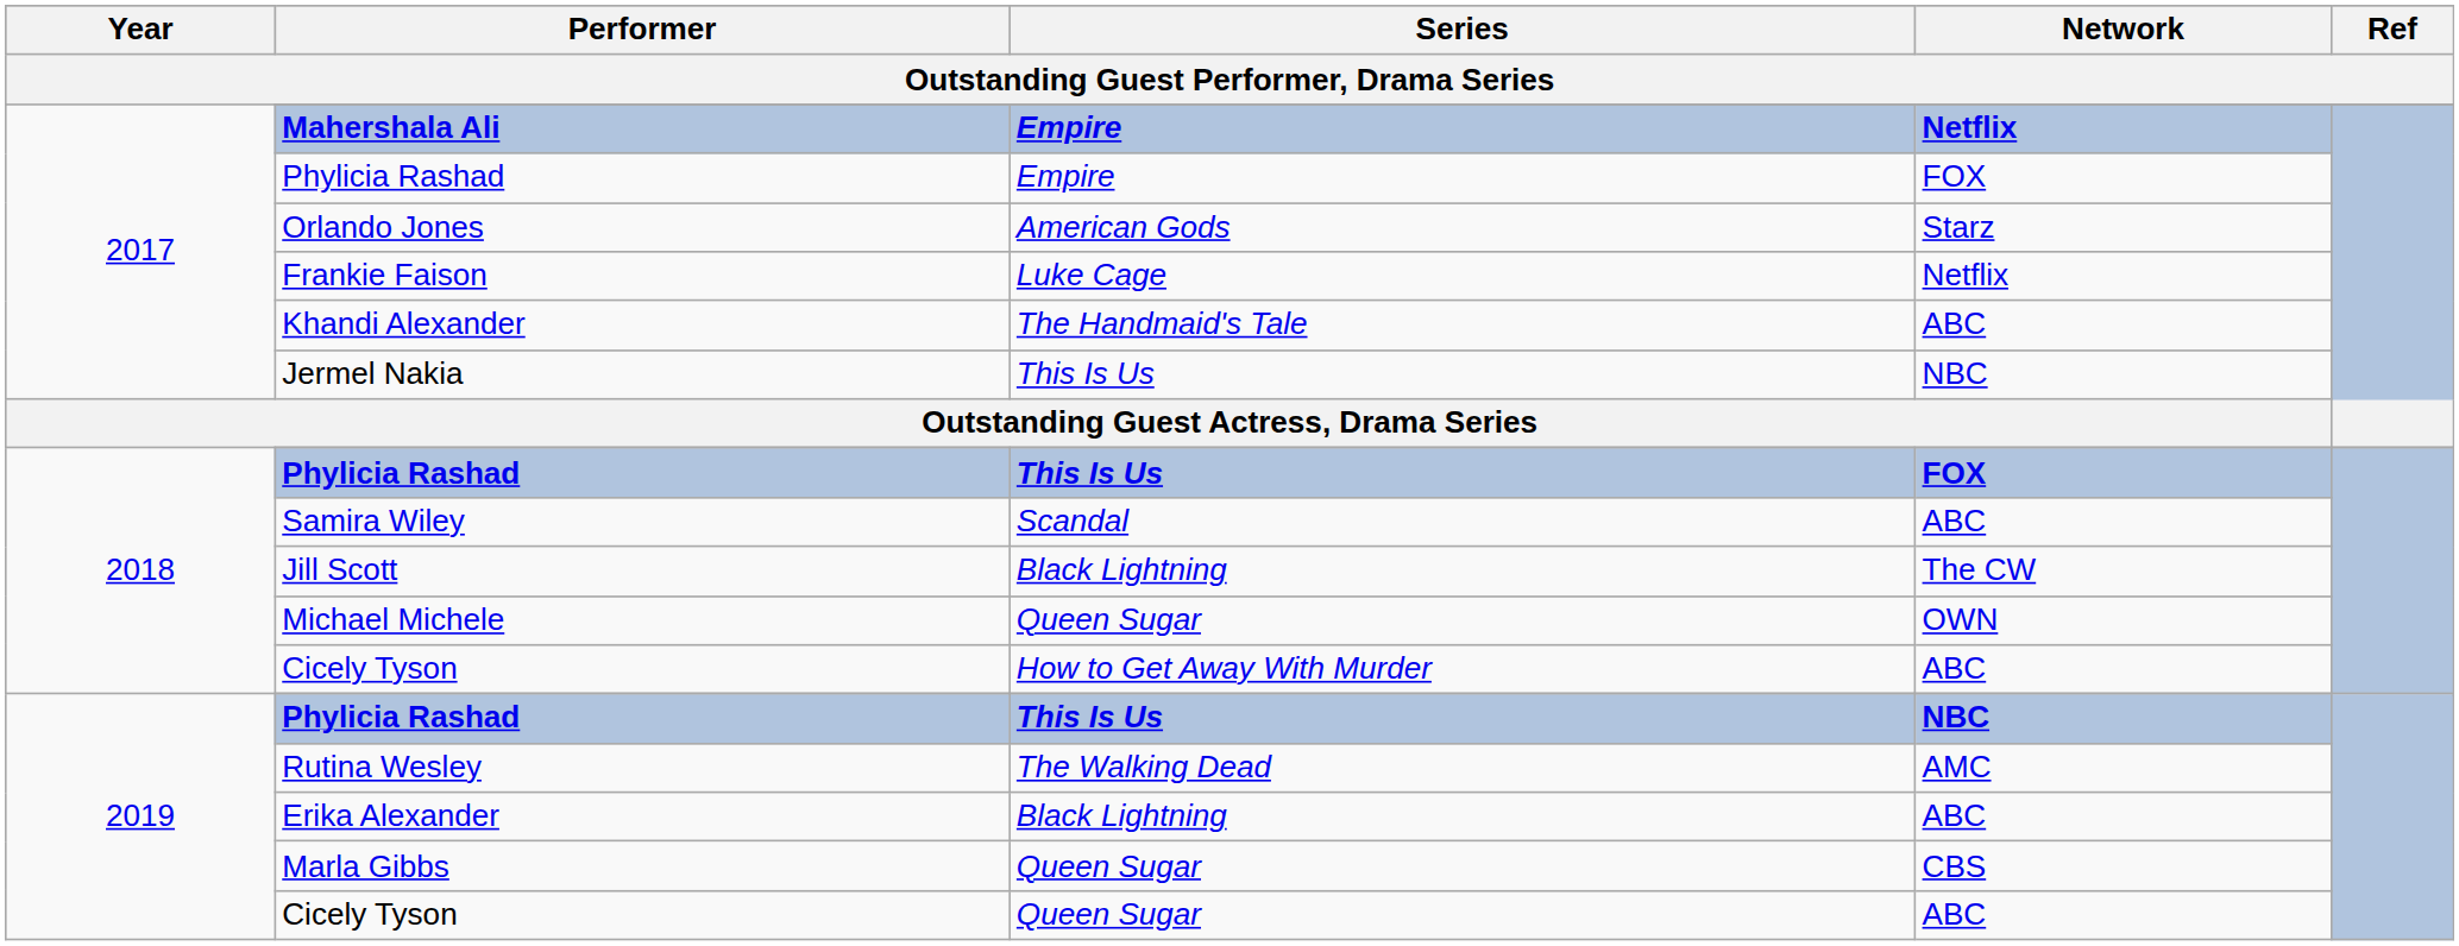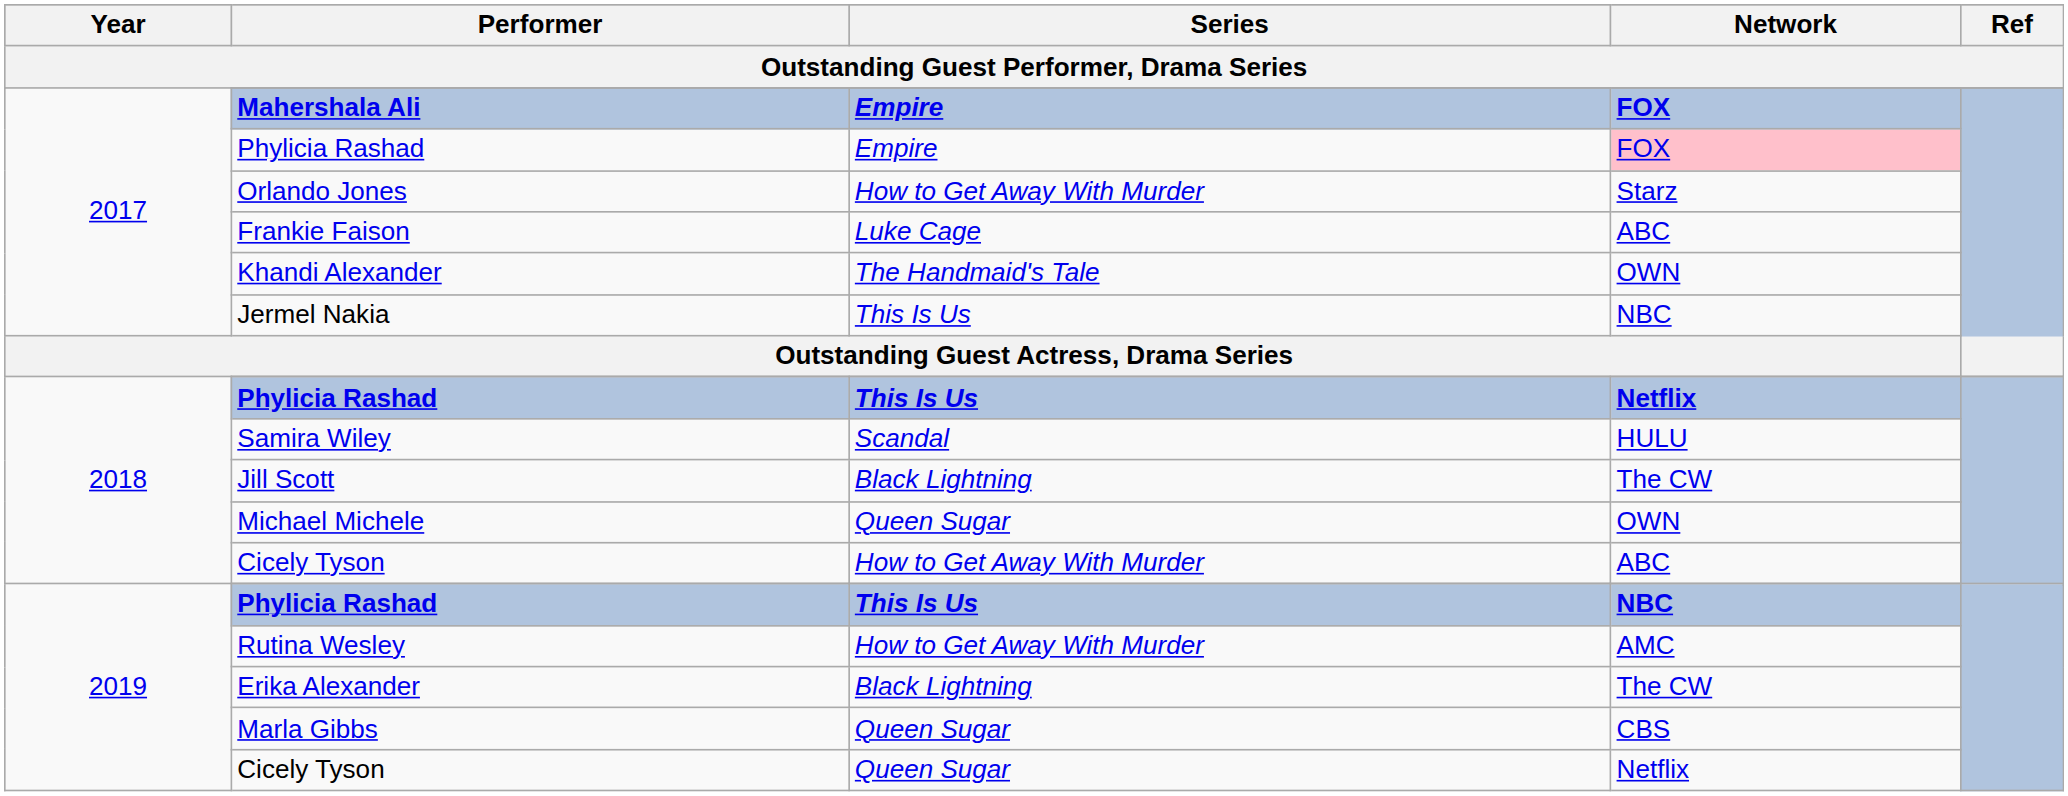 <table class="wikitable" style="width:100%;">
 <tr style="background:#bebebe;">
 <th style="width:11%;">Year</th>
 <th style="width:30%;">Performer</th>
 <th style="width:37%;">Series</th>
 <th style="width:17%;">Network</th>
 <th style="width:5%;">Ref</th>
 </tr>
 <tr>
 <th colspan="7">Outstanding Guest Performer, Drama Series</th>
 </tr>
 <tr>
 <td rowspan="7" align="center"><a href='#'>2017</a></td>
 </tr>
 <tr style="background:#B0C4DE">
 <td><strong><a href='#'>Mahershala Ali</a></strong></td>
 <td><strong><em><a href='#'>Empire</a></em></strong></td>
-<td><strong><a href='#'>Netflix</a></strong></td>
+<td><strong><a href='#'>FOX</a></strong></td>
 <td rowspan="7" align="center"></td>
 </tr>
 <tr>
 <td><a href='#'>Phylicia Rashad</a></td>
 <td><em><a href='#'>Empire</a></em></td>
-<td><a href='#'>FOX</a></td>
+<td style="background: pink;"><a href='#'>FOX</a></td>
 </tr>
 <tr>
 <td><a href='#'>Orlando Jones</a></td>
-<td><em><a href='#'>American Gods</a></em></td>
+<td><em><a href='#'>How to Get Away With Murder</a></em></td>
 <td><a href='#'>Starz</a></td>
 </tr>
 <tr>
 <td><a href='#'>Frankie Faison</a></td>
 <td><em><a href='#'>Luke Cage</a></em></td>
-<td><a href='#'>Netflix</a></td>
+<td><a href='#'>ABC</a></td>
 </tr>
 <tr>
 <td><a href='#'>Khandi Alexander</a></td>
 <td><em><a href='#'>The Handmaid's Tale</a></em></td>
-<td><a href='#'>ABC</a></td>
+<td><a href='#'>OWN</a></td>
 </tr>
 <tr>
 <td>Jermel Nakia</td>
 <td><em><a href='#'>This Is Us</a></em></td>
 <td><a href='#'>NBC</a></td>
 </tr>
 <tr>
 <th colspan="6">Outstanding Guest Actress, Drama Series</th>
 </tr>
 <tr>
 <td rowspan="6" align="center"><a href='#'>2018</a></td>
 </tr>
 <tr style="background:#B0C4DE">
 <td><strong><a href='#'>Phylicia Rashad</a></strong></td>
 <td><strong><em><a href='#'>This Is Us</a></em></strong></td>
-<td><strong><a href='#'>FOX</a></strong></td>
+<td><strong><a href='#'>Netflix</a></strong></td>
 <td rowspan="6" align="center"></td>
 </tr>
 <tr>
 <td><a href='#'>Samira Wiley</a></td>
 <td><em><a href='#'>Scandal</a></em></td>
-<td><a href='#'>ABC</a></td>
+<td><a href='#'>HULU</a></td>
 </tr>
 <tr>
 <td><a href='#'>Jill Scott</a></td>
 <td><em><a href='#'>Black Lightning</a></em></td>
 <td><a href='#'>The CW</a></td>
 </tr>
 <tr>
 <td><a href='#'>Michael Michele</a></td>
 <td><em><a href='#'>Queen Sugar</a></em></td>
 <td><a href='#'>OWN</a></td>
 </tr>
 <tr>
 <td><a href='#'>Cicely Tyson</a></td>
 <td><em><a href='#'>How to Get Away With Murder</a></em></td>
 <td><a href='#'>ABC</a></td>
 </tr>
 <tr>
 <td rowspan="6" align="center"><a href='#'>2019</a></td>
 </tr>
 <tr style="background:#B0C4DE">
 <td><strong><a href='#'>Phylicia Rashad</a></strong></td>
 <td><strong><em><a href='#'>This Is Us</a></em></strong></td>
 <td><strong><a href='#'>NBC</a></strong></td>
 <td rowspan="6" align="center"></td>
 </tr>
 <tr>
 <td><a href='#'>Rutina Wesley</a></td>
-<td><em><a href='#'>The Walking Dead</a></em></td>
+<td><em><a href='#'>How to Get Away With Murder</a></em></td>
 <td><a href='#'>AMC</a></td>
 </tr>
 <tr>
 <td><a href='#'>Erika Alexander</a></td>
 <td><em><a href='#'>Black Lightning</a></em></td>
-<td><a href='#'>ABC</a></td>
+<td><a href='#'>The CW</a></td>
 </tr>
 <tr>
 <td><a href='#'>Marla Gibbs</a></td>
 <td><em><a href='#'>Queen Sugar</a></em></td>
 <td><a href='#'>CBS</a></td>
 </tr>
 <tr>
 <td>Cicely Tyson</td>
 <td><em><a href='#'>Queen Sugar</a></em></td>
-<td><a href='#'>ABC</a></td>
+<td><a href='#'>Netflix</a></td>
 </tr>
 </table>
